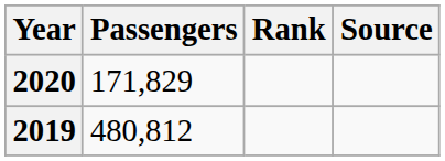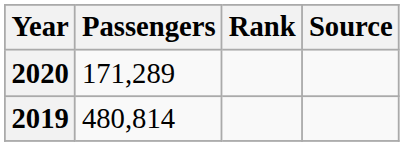 <table class="wikitable sortable">
 <tr>
 <th>Year</th>
 <th>Passengers</th>
 <th>Rank</th>
 <th>Source</th>
 </tr>
 <tr>
 <th>2020</th>
-<td>171,829 </td>
+<td>171,289 </td>
 <td></td>
 <td></td>
 </tr>
 <tr>
 <th>2019</th>
-<td>480,812</td>
+<td>480,814</td>
 <td></td>
 <td></td>
 </tr>
 </table>
